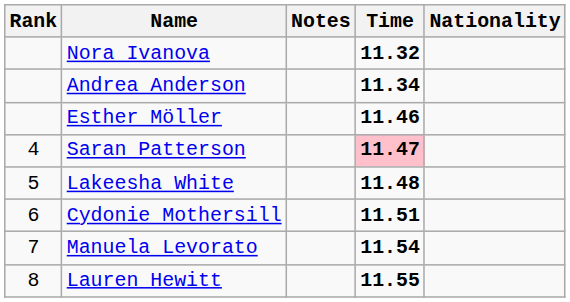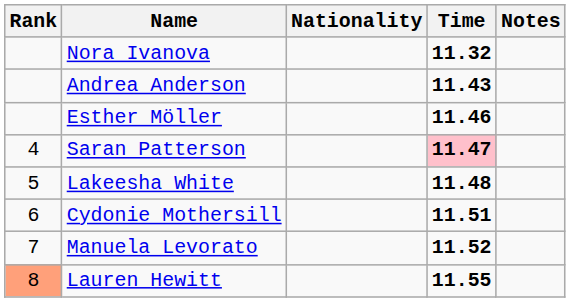 <table class="wikitable sortable" style="text-align:center">
 <tr>
 <th>Rank</th>
 <th>Name</th>
+<th>Nationality</th>
+<th>Time</th>
 <th>Notes</th>
-<th>Time</th>
-<th>Nationality</th>
 </tr>
 <tr>
 <td></td>
 <td align=left><a href='#'>Nora Ivanova</a></td>
+<td align=left></td>
+<td><strong>11.32</strong></td>
 <td></td>
-<td><strong>11.32</strong></td>
-<td align=left></td>
 </tr>
 <tr>
 <td></td>
 <td align=left><a href='#'>Andrea Anderson</a></td>
+<td align=left></td>
+<td><strong>11.43</strong></td>
 <td></td>
-<td><strong>11.34</strong></td>
-<td align=left></td>
 </tr>
 <tr>
 <td></td>
 <td align=left><a href='#'>Esther Möller</a></td>
+<td align=left></td>
+<td><strong>11.46</strong></td>
 <td></td>
-<td><strong>11.46</strong></td>
-<td align=left></td>
 </tr>
 <tr>
 <td>4</td>
 <td align=left><a href='#'>Saran Patterson</a></td>
+<td align=left></td>
+<td style="background: pink;"><strong>11.47</strong></td>
 <td></td>
-<td style="background: pink;"><strong>11.47</strong></td>
-<td align=left></td>
 </tr>
 <tr>
 <td>5</td>
 <td align=left><a href='#'>Lakeesha White</a></td>
+<td align=left></td>
+<td><strong>11.48</strong></td>
 <td></td>
-<td><strong>11.48</strong></td>
-<td align=left></td>
 </tr>
 <tr>
 <td>6</td>
 <td align=left><a href='#'>Cydonie Mothersill</a></td>
+<td align=left></td>
+<td><strong>11.51</strong></td>
 <td></td>
-<td><strong>11.51</strong></td>
-<td align=left></td>
 </tr>
 <tr>
 <td>7</td>
 <td align=left><a href='#'>Manuela Levorato</a></td>
+<td align=left></td>
+<td><strong>11.52</strong></td>
 <td></td>
-<td><strong>11.54</strong></td>
-<td align=left></td>
 </tr>
 <tr>
-<td>8</td>
+<td style="background: lightsalmon;">8</td>
 <td align=left><a href='#'>Lauren Hewitt</a></td>
+<td align=left></td>
+<td><strong>11.55</strong></td>
 <td></td>
-<td><strong>11.55</strong></td>
-<td align=left></td>
 </tr>
 </table>
